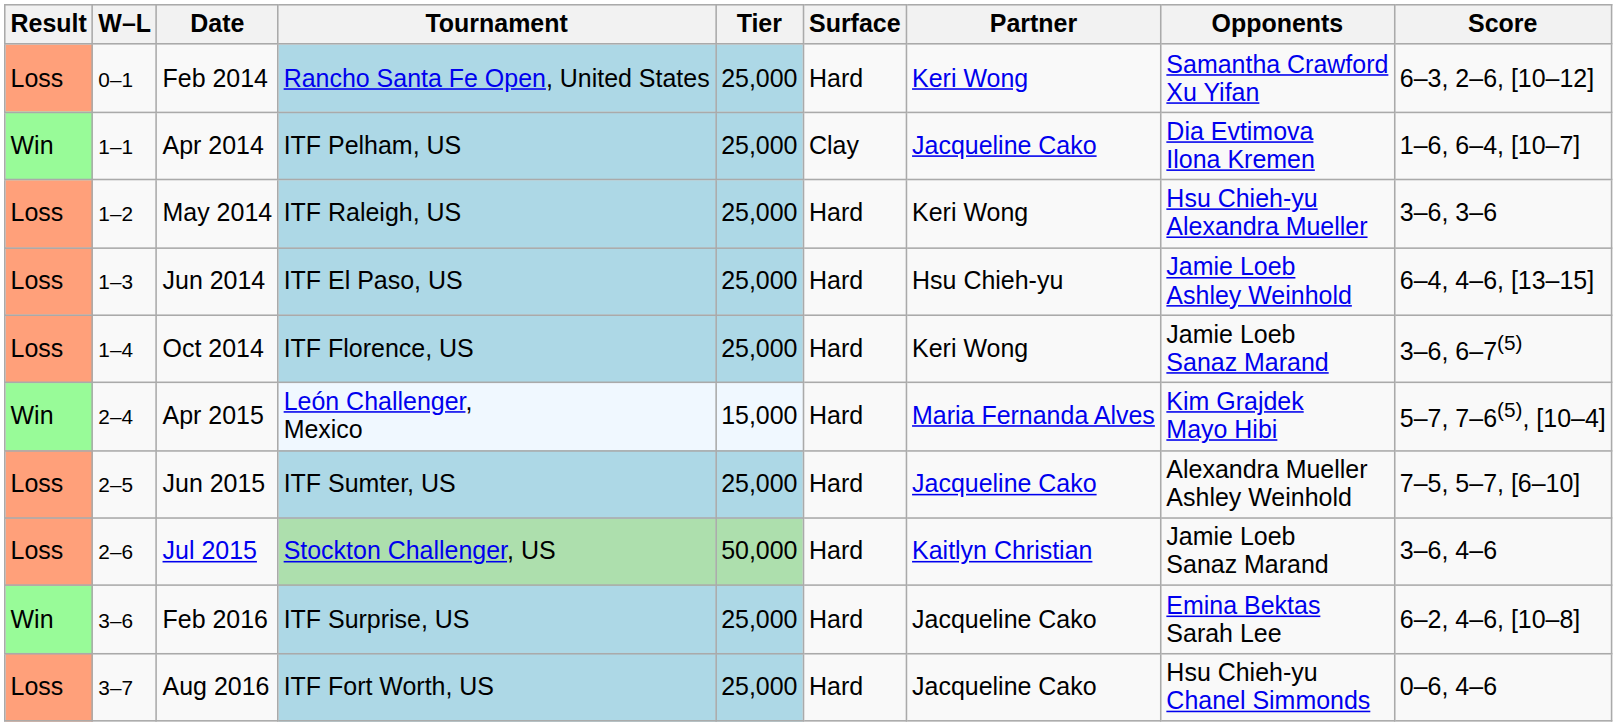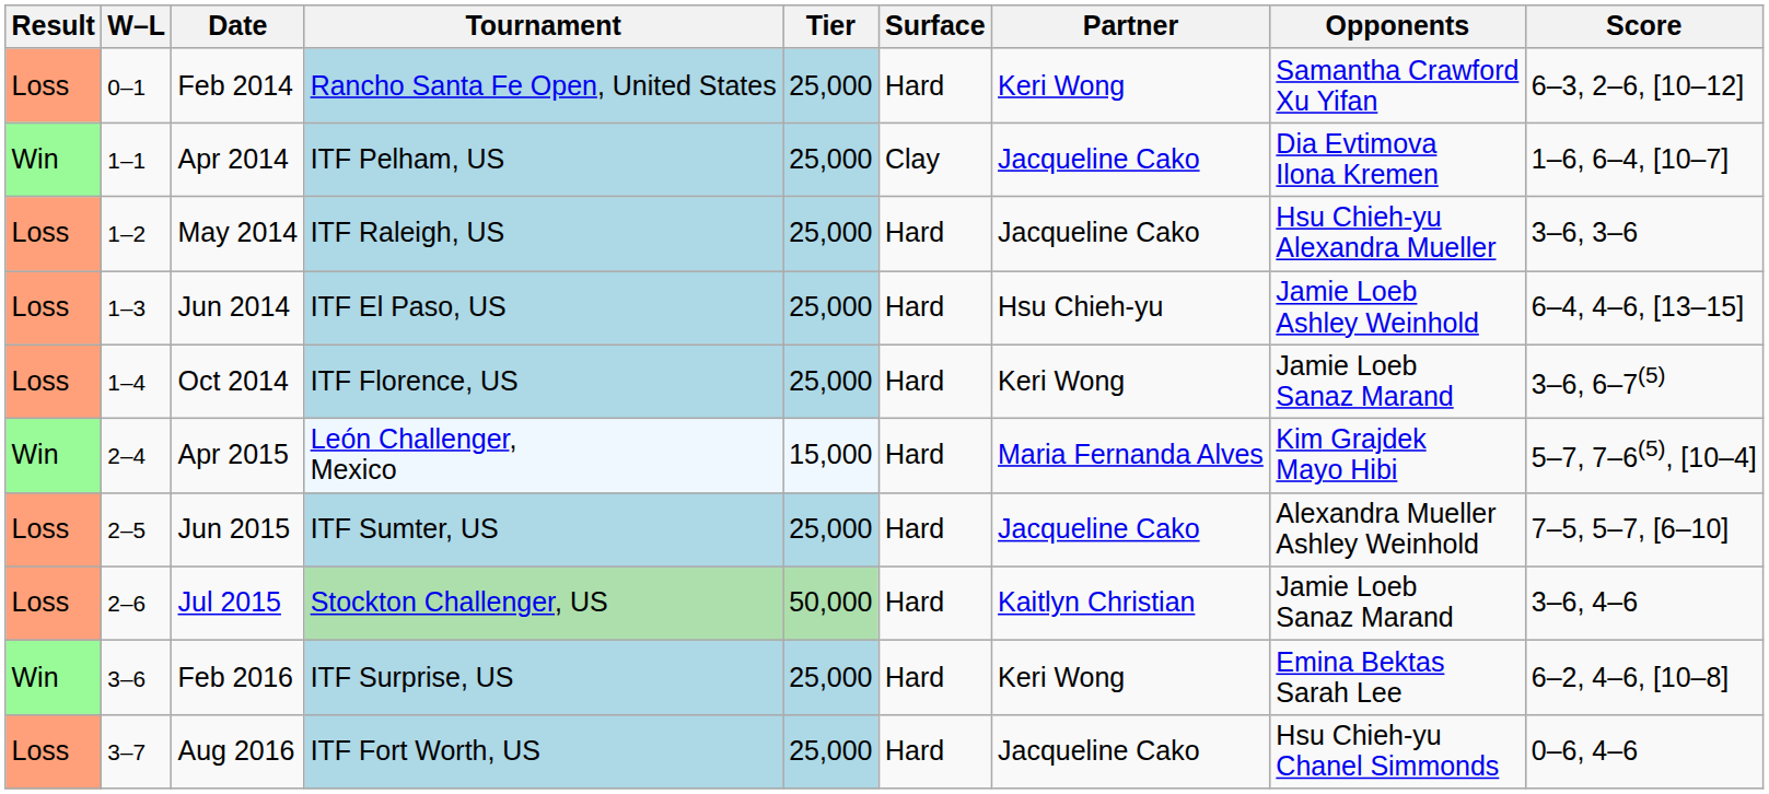 <table class="sortable wikitable">
 <tr>
 <th>Result</th>
 <th class="unsortable">W–L</th>
 <th>Date</th>
 <th>Tournament</th>
 <th>Tier</th>
 <th>Surface</th>
 <th>Partner</th>
 <th>Opponents</th>
 <th class="unsortable">Score</th>
 </tr>
 <tr>
 <td style="background:#ffa07a;">Loss</td>
 <td><small>0–1</small></td>
 <td>Feb 2014</td>
 <td style="background:lightblue;"><a href='#'>Rancho Santa Fe Open</a>, United States</td>
 <td style="background:lightblue;">25,000</td>
 <td>Hard</td>
 <td> <a href='#'>Keri Wong</a></td>
 <td> <a href='#'>Samantha Crawford</a> <br>  <a href='#'>Xu Yifan</a></td>
 <td>6–3, 2–6, [10–12]</td>
 </tr>
 <tr>
 <td style="background:#98fb98;">Win</td>
 <td><small>1–1</small></td>
 <td>Apr 2014</td>
 <td style="background:lightblue;">ITF Pelham, US</td>
 <td style="background:lightblue;">25,000</td>
 <td>Clay</td>
 <td> <a href='#'>Jacqueline Cako</a></td>
 <td> <a href='#'>Dia Evtimova</a> <br>  <a href='#'>Ilona Kremen</a></td>
 <td>1–6, 6–4, [10–7]</td>
 </tr>
 <tr>
 <td style="background:#ffa07a;">Loss</td>
 <td><small>1–2</small></td>
 <td>May 2014</td>
 <td style="background:lightblue;">ITF Raleigh, US</td>
 <td style="background:lightblue;">25,000</td>
 <td>Hard</td>
-<td> Keri Wong</td>
+<td> Jacqueline Cako</td>
 <td> <a href='#'>Hsu Chieh-yu</a> <br>  <a href='#'>Alexandra Mueller</a></td>
 <td>3–6, 3–6</td>
 </tr>
 <tr>
 <td style="background:#ffa07a;">Loss</td>
 <td><small>1–3</small></td>
 <td>Jun 2014</td>
 <td style="background:lightblue;">ITF El Paso, US</td>
 <td style="background:lightblue;">25,000</td>
 <td>Hard</td>
 <td> Hsu Chieh-yu</td>
 <td> <a href='#'>Jamie Loeb</a> <br>  <a href='#'>Ashley Weinhold</a></td>
 <td>6–4, 4–6, [13–15]</td>
 </tr>
 <tr>
 <td style="background:#ffa07a;">Loss</td>
 <td><small>1–4</small></td>
 <td>Oct 2014</td>
 <td style="background:lightblue;">ITF Florence, US</td>
 <td style="background:lightblue;">25,000</td>
 <td>Hard</td>
 <td> Keri Wong</td>
 <td> Jamie Loeb <br>  <a href='#'>Sanaz Marand</a></td>
 <td>3–6, 6–7<sup>(5)</sup></td>
 </tr>
 <tr>
 <td style="background:#98fb98;">Win</td>
 <td><small>2–4</small></td>
 <td>Apr 2015</td>
 <td style="background:#f0f8ff;"><a href='#'>León Challenger</a>, <br>Mexico</td>
 <td style="background:#f0f8ff;">15,000</td>
 <td>Hard</td>
 <td> <a href='#'>Maria Fernanda Alves</a></td>
 <td> <a href='#'>Kim Grajdek</a> <br>  <a href='#'>Mayo Hibi</a></td>
 <td>5–7, 7–6<sup>(5)</sup>, [10–4]</td>
 </tr>
 <tr>
 <td style="background:#ffa07a;">Loss</td>
 <td><small>2–5</small></td>
 <td>Jun 2015</td>
 <td style="background:lightblue;">ITF Sumter, US</td>
 <td style="background:lightblue;">25,000</td>
 <td>Hard</td>
 <td> <a href='#'>Jacqueline Cako</a></td>
 <td> Alexandra Mueller <br>  Ashley Weinhold</td>
 <td>7–5, 5–7, [6–10]</td>
 </tr>
 <tr>
 <td style="background:#ffa07a;">Loss</td>
 <td><small>2–6</small></td>
 <td><a href='#'>Jul 2015</a></td>
 <td style="background:#addfad;"><a href='#'>Stockton Challenger</a>, US</td>
 <td style="background:#addfad;">50,000</td>
 <td>Hard</td>
 <td> <a href='#'>Kaitlyn Christian</a></td>
 <td> Jamie Loeb <br>  Sanaz Marand</td>
 <td>3–6, 4–6</td>
 </tr>
 <tr>
 <td style="background:#98fb98;">Win</td>
 <td><small>3–6</small></td>
 <td>Feb 2016</td>
 <td style="background:lightblue;">ITF Surprise, US</td>
 <td style="background:lightblue;">25,000</td>
 <td>Hard</td>
-<td> Jacqueline Cako</td>
+<td> Keri Wong</td>
 <td> <a href='#'>Emina Bektas</a> <br>  Sarah Lee</td>
 <td>6–2, 4–6, [10–8]</td>
 </tr>
 <tr>
 <td style="background:#ffa07a;">Loss</td>
 <td><small>3–7</small></td>
 <td>Aug 2016</td>
 <td style="background:lightblue;">ITF Fort Worth, US</td>
 <td style="background:lightblue;">25,000</td>
 <td>Hard</td>
 <td> Jacqueline Cako</td>
 <td> Hsu Chieh-yu <br>  <a href='#'>Chanel Simmonds</a></td>
 <td>0–6, 4–6</td>
 </tr>
 </table>
